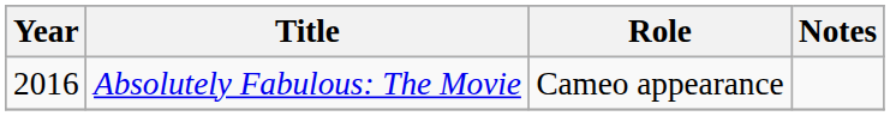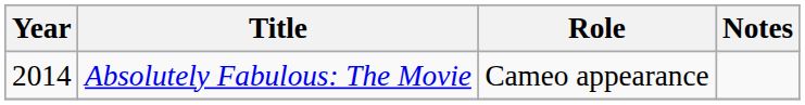 <table class="wikitable">
 <tr style="background:#b0c4de; text-align:center;">
 <th>Year</th>
 <th>Title</th>
 <th>Role</th>
 <th>Notes</th>
 </tr>
 <tr>
-<td>2016</td>
+<td>2014</td>
 <td><em><a href='#'>Absolutely Fabulous: The Movie</a></em></td>
 <td>Cameo appearance</td>
 <td></td>
 </tr>
 <tr>
 </tr>
 </table>
